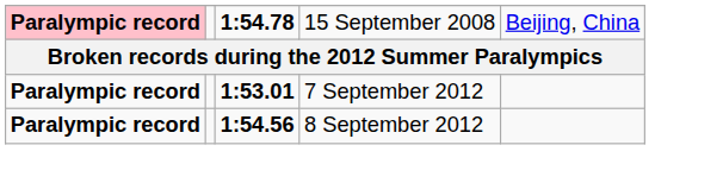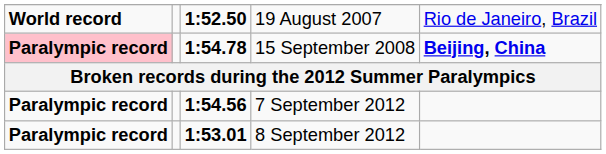 <table class="wikitable">
 <tr>
+</tr>
+<tr>
+<td><strong>World record</strong></td>
+<td></td>
+<td><strong>1:52.50</strong></td>
+<td>19 August 2007</td>
+<td><a href='#'>Rio de Janeiro</a>, <a href='#'>Brazil</a></td>
 </tr>
 <tr>
 <td style="background: pink;"><strong>Paralympic record</strong></td>
 <td></td>
 <td><strong>1:54.78</strong></td>
 <td>15 September 2008</td>
-<td><a href='#'>Beijing</a>, <a href='#'>China</a></td>
+<td><strong><a href='#'>Beijing</a>, <a href='#'>China</a></strong></td>
 </tr>
 <tr>
 <th colspan="5">Broken records during the 2012 Summer Paralympics</th>
 </tr>
 <tr>
 <td><strong>Paralympic record</strong></td>
 <td></td>
-<td><strong>1:53.01</strong></td>
+<td><strong>1:54.56</strong></td>
 <td>7 September 2012</td>
 <td></td>
 </tr>
 <tr>
 <td><strong>Paralympic record</strong></td>
 <td></td>
-<td><strong>1:54.56</strong></td>
+<td><strong>1:53.01</strong></td>
 <td>8 September 2012</td>
 <td></td>
 </tr>
 </table>
